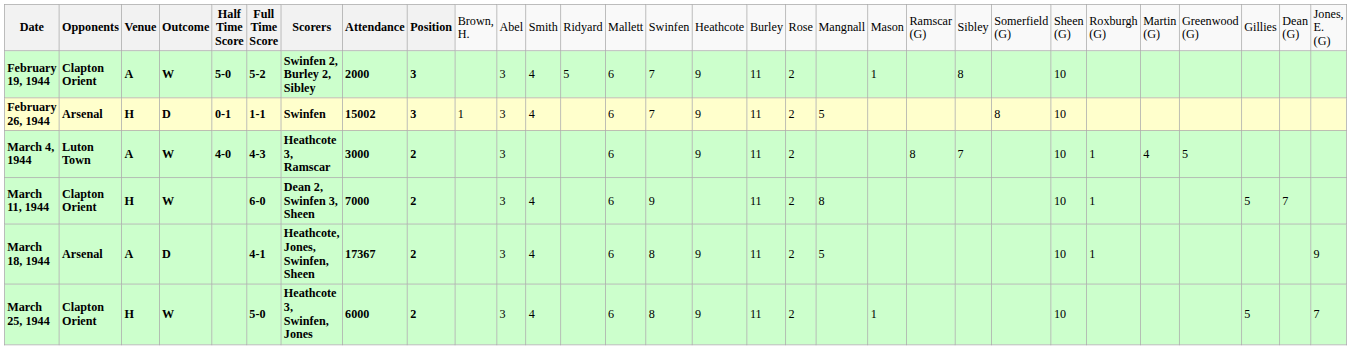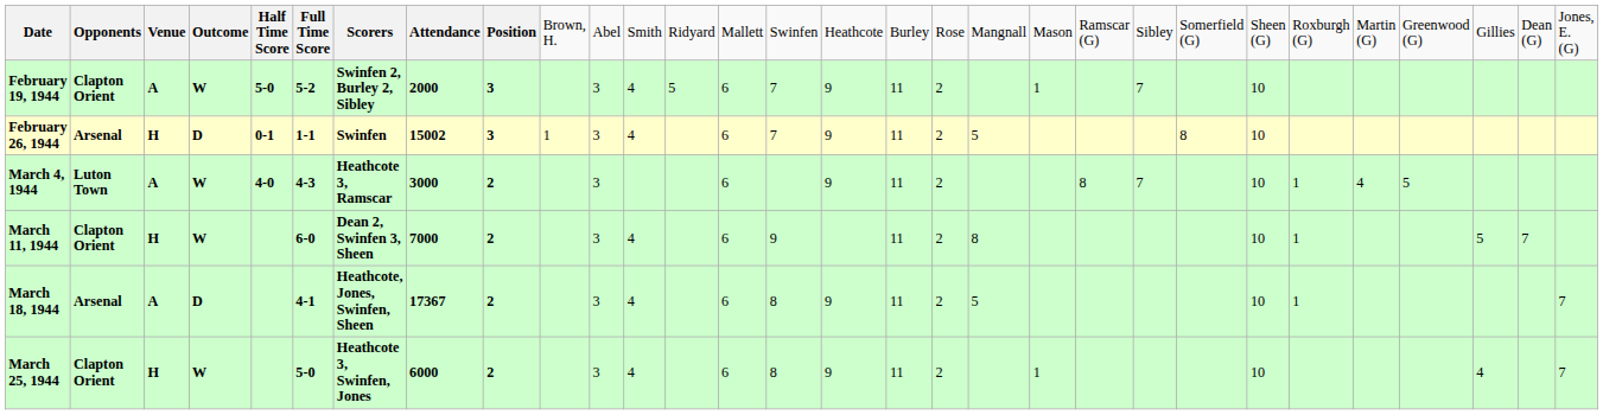 <table class="wikitable">
 <tr>
 <th>Date</th>
 <th>Opponents</th>
 <th>Venue</th>
 <th>Outcome</th>
 <th>Half Time Score</th>
 <th>Full Time Score</th>
 <th>Scorers</th>
 <th>Attendance</th>
 <th><strong>Position</strong></th>
 <td>Brown, H.</td>
 <td>Abel</td>
 <td>Smith</td>
 <td>Ridyard</td>
 <td>Mallett</td>
 <td>Swinfen</td>
 <td>Heathcote</td>
 <td>Burley</td>
 <td>Rose</td>
 <td>Mangnall</td>
 <td>Mason</td>
 <td>Ramscar (G)</td>
 <td>Sibley</td>
 <td>Somerfield (G)</td>
 <td>Sheen (G)</td>
 <td>Roxburgh (G)</td>
 <td>Martin (G)</td>
 <td>Greenwood (G)</td>
 <td>Gillies</td>
 <td>Dean (G)</td>
 <td>Jones, E. (G)</td>
 </tr>
 <tr bgcolor="#CCFFCC">
 <td><strong>February 19, 1944</strong></td>
 <td><strong>Clapton Orient</strong></td>
 <td><strong>A</strong></td>
 <td><strong>W</strong></td>
 <td><strong>5-0</strong></td>
 <td><strong>5-2</strong></td>
 <td><strong>Swinfen 2, Burley 2, Sibley</strong></td>
 <td><strong>2000</strong></td>
 <td><strong>3</strong></td>
 <td></td>
 <td>3</td>
 <td>4</td>
 <td>5</td>
 <td>6</td>
 <td>7</td>
 <td>9</td>
 <td>11</td>
 <td>2</td>
 <td></td>
 <td>1</td>
 <td></td>
-<td>8</td>
+<td>7</td>
 <td></td>
 <td>10</td>
 <td></td>
 <td></td>
 <td></td>
 <td></td>
 <td></td>
 <td></td>
 </tr>
 <tr bgcolor="#FFFFCC">
 <td><strong>February 26, 1944</strong></td>
 <td><strong>Arsenal</strong></td>
 <td><strong>H</strong></td>
 <td><strong>D</strong></td>
 <td><strong>0-1</strong></td>
 <td><strong>1-1</strong></td>
 <td><strong>Swinfen</strong></td>
 <td><strong>15002</strong></td>
 <td><strong>3</strong></td>
 <td>1</td>
 <td>3</td>
 <td>4</td>
 <td></td>
 <td>6</td>
 <td>7</td>
 <td>9</td>
 <td>11</td>
 <td>2</td>
 <td>5</td>
 <td></td>
 <td></td>
 <td></td>
 <td>8</td>
 <td>10</td>
 <td></td>
 <td></td>
 <td></td>
 <td></td>
 <td></td>
 <td></td>
 </tr>
 <tr bgcolor="#CCFFCC">
 <td><strong>March 4, 1944</strong></td>
 <td><strong>Luton Town</strong></td>
 <td><strong>A</strong></td>
 <td><strong>W</strong></td>
 <td><strong>4-0</strong></td>
 <td><strong>4-3</strong></td>
 <td><strong>Heathcote 3, Ramscar</strong></td>
 <td><strong>3000</strong></td>
 <td><strong>2</strong></td>
 <td></td>
 <td>3</td>
 <td></td>
 <td></td>
 <td>6</td>
 <td></td>
 <td>9</td>
 <td>11</td>
 <td>2</td>
 <td></td>
 <td></td>
 <td>8</td>
 <td>7</td>
 <td></td>
 <td>10</td>
 <td>1</td>
 <td>4</td>
 <td>5</td>
 <td></td>
 <td></td>
 <td></td>
 </tr>
 <tr bgcolor="#CCFFCC">
 <td><strong>March 11, 1944</strong></td>
 <td><strong>Clapton Orient</strong></td>
 <td><strong>H</strong></td>
 <td><strong>W</strong></td>
 <td></td>
 <td><strong>6-0</strong></td>
 <td><strong>Dean 2, Swinfen 3, Sheen</strong></td>
 <td><strong>7000</strong></td>
 <td><strong>2</strong></td>
 <td></td>
 <td>3</td>
 <td>4</td>
 <td></td>
 <td>6</td>
 <td>9</td>
 <td></td>
 <td>11</td>
 <td>2</td>
 <td>8</td>
 <td></td>
 <td></td>
 <td></td>
 <td></td>
 <td>10</td>
 <td>1</td>
 <td></td>
 <td></td>
 <td>5</td>
 <td>7</td>
 <td></td>
 </tr>
 <tr bgcolor="#CCFFCC">
 <td><strong>March 18, 1944</strong></td>
 <td><strong>Arsenal</strong></td>
 <td><strong>A</strong></td>
 <td><strong>D</strong></td>
 <td></td>
 <td><strong>4-1</strong></td>
 <td><strong>Heathcote, Jones, Swinfen, Sheen</strong></td>
 <td><strong>17367</strong></td>
 <td><strong>2</strong></td>
 <td></td>
 <td>3</td>
 <td>4</td>
 <td></td>
 <td>6</td>
 <td>8</td>
 <td>9</td>
 <td>11</td>
 <td>2</td>
 <td>5</td>
 <td></td>
 <td></td>
 <td></td>
 <td></td>
 <td>10</td>
 <td>1</td>
 <td></td>
 <td></td>
 <td></td>
 <td></td>
-<td>9</td>
+<td>7</td>
 </tr>
 <tr bgcolor="#CCFFCC">
 <td><strong>March 25, 1944</strong></td>
 <td><strong>Clapton Orient</strong></td>
 <td><strong>H</strong></td>
 <td><strong>W</strong></td>
 <td></td>
 <td><strong>5-0</strong></td>
 <td><strong>Heathcote 3, Swinfen, Jones</strong></td>
 <td><strong>6000</strong></td>
 <td><strong>2</strong></td>
 <td></td>
 <td>3</td>
 <td>4</td>
 <td></td>
 <td>6</td>
 <td>8</td>
 <td>9</td>
 <td>11</td>
 <td>2</td>
 <td></td>
 <td>1</td>
 <td></td>
 <td></td>
 <td></td>
 <td>10</td>
 <td></td>
 <td></td>
 <td></td>
-<td>5</td>
+<td>4</td>
 <td></td>
 <td>7</td>
 </tr>
 </table>
